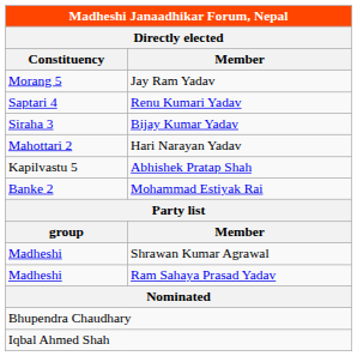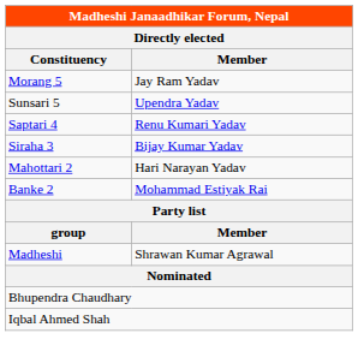 <table role="presentation" class="wikitable mw-collapsible mw-collapsed">
 <tr>
 <th colspan="2" style="width: 300pt; background:orangered; color: white;">Madheshi Janaadhikar Forum, Nepal</th>
 </tr>
 <tr>
 <th colspan="2">Directly elected</th>
 </tr>
 <tr>
 <th>Constituency</th>
 <th>Member</th>
 </tr>
 <tr>
 <td><a href='#'>Morang 5</a></td>
 <td>Jay Ram Yadav</td>
 </tr>
 <tr>
+<td>Sunsari 5</td>
+<td><a href='#'>Upendra Yadav</a></td>
+</tr>
+<tr>
 <td><a href='#'>Saptari 4</a></td>
 <td><a href='#'>Renu Kumari Yadav</a></td>
 </tr>
 <tr>
 <td><a href='#'>Siraha 3</a></td>
 <td><a href='#'>Bijay Kumar Yadav</a></td>
 </tr>
 <tr>
 <td><a href='#'>Mahottari 2</a></td>
 <td>Hari Narayan Yadav</td>
-</tr>
-<tr>
-<td>Kapilvastu 5</td>
-<td><a href='#'>Abhishek Pratap Shah</a></td>
 </tr>
 <tr>
 <td><a href='#'>Banke 2</a></td>
 <td><a href='#'>Mohammad Estiyak Rai</a></td>
 </tr>
 <tr>
 <th colspan="2">Party list</th>
 </tr>
 <tr>
 <th> group</th>
 <th>Member</th>
 </tr>
 <tr>
 <td><a href='#'>Madheshi</a></td>
 <td>Shrawan Kumar Agrawal</td>
 </tr>
 <tr>
-<td><a href='#'>Madheshi</a></td>
-<td><a href='#'>Ram Sahaya Prasad Yadav</a></td>
-</tr>
-<tr>
 <th colspan="2">Nominated</th>
 </tr>
 <tr>
 <td colspan="2">Bhupendra Chaudhary</td>
 </tr>
 <tr>
 <td colspan="2">Iqbal Ahmed Shah</td>
 </tr>
 </table>
